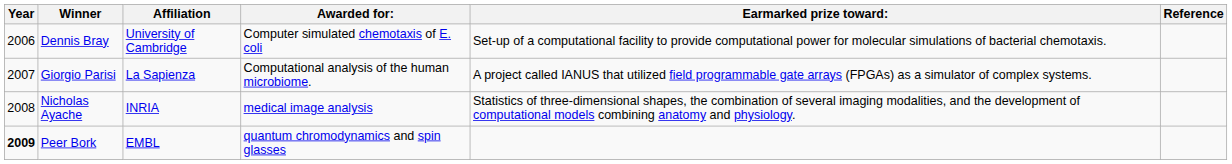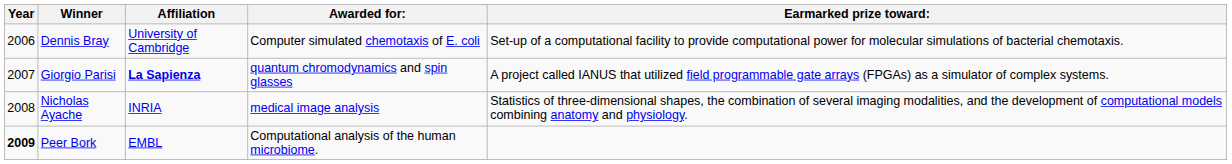 <table class="wikitable">
 <tr>
 <th>Year</th>
 <th>Winner</th>
 <th>Affiliation</th>
 <th>Awarded for:</th>
 <th>Earmarked prize toward:</th>
-<th>Reference</th>
 </tr>
 <tr>
 <td>2006</td>
 <td><a href='#'>Dennis Bray</a></td>
 <td><a href='#'>University of Cambridge</a></td>
 <td>Computer simulated <a href='#'>chemotaxis</a> of <a href='#'>E. coli</a></td>
 <td>Set-up of a computational facility to provide computational power for molecular simulations of bacterial chemotaxis.</td>
-<td></td>
 </tr>
 <tr>
 <td>2007</td>
 <td><a href='#'>Giorgio Parisi</a></td>
-<td><a href='#'>La Sapienza</a></td>
-<td>Computational analysis of the human <a href='#'>microbiome</a>.</td>
+<td><strong><a href='#'>La Sapienza</a></strong></td>
+<td><a href='#'>quantum chromodynamics</a> and <a href='#'>spin glasses</a></td>
 <td>A project called IANUS that utilized <a href='#'>field programmable gate arrays</a> (FPGAs) as a simulator of complex systems.</td>
-<td></td>
 </tr>
 <tr>
 <td>2008</td>
 <td><a href='#'>Nicholas Ayache</a></td>
 <td><a href='#'>INRIA</a></td>
 <td><a href='#'>medical image analysis</a></td>
 <td>Statistics of three-dimensional shapes, the combination of several imaging modalities, and the development of <a href='#'>computational models</a> combining <a href='#'>anatomy</a> and <a href='#'>physiology</a>.</td>
-<td></td>
 </tr>
 <tr>
 <td><strong>2009</strong></td>
 <td><a href='#'>Peer Bork</a></td>
 <td><a href='#'>EMBL</a></td>
-<td><a href='#'>quantum chromodynamics</a> and <a href='#'>spin glasses</a></td>
-<td></td>
+<td>Computational analysis of the human <a href='#'>microbiome</a>.</td>
 <td></td>
 </tr>
 </table>
